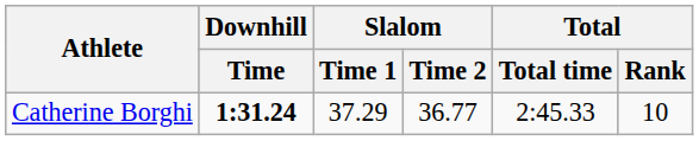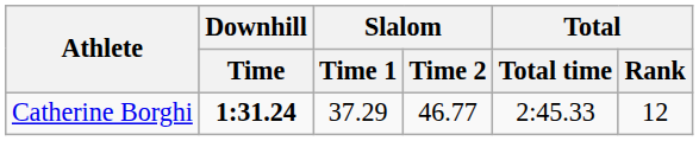 <table class="wikitable" style="font-size:90%">
 <tr>
 <th rowspan="2">Athlete</th>
 <th>Downhill</th>
 <th colspan="2">Slalom</th>
 <th colspan="2">Total</th>
 </tr>
 <tr>
 <th>Time</th>
 <th>Time 1</th>
 <th>Time 2</th>
 <th>Total time</th>
 <th>Rank</th>
 </tr>
 <tr>
 <td><a href='#'>Catherine Borghi</a></td>
 <td align="center"><strong>1:31.24</strong></td>
 <td align="center">37.29</td>
-<td align="center">36.77</td>
+<td align="center">46.77</td>
 <td align="center">2:45.33</td>
-<td align="center">10</td>
+<td align="center">12</td>
 </tr>
 </table>
